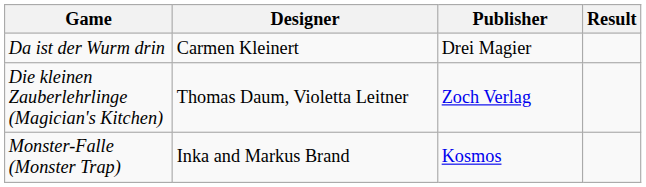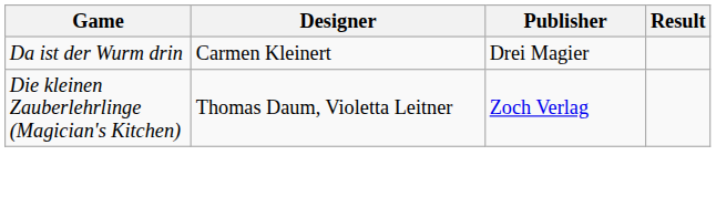 <table class="wikitable">
 <tr>
 <th style="width:140px;">Game</th>
 <th style="width:225px;">Designer</th>
 <th style="width:120px;">Publisher</th>
 <th>Result</th>
 </tr>
 <tr>
 <td><em>Da ist der Wurm drin</em></td>
 <td>Carmen Kleinert</td>
 <td>Drei Magier</td>
 <td></td>
 </tr>
 <tr>
 <td><em>Die kleinen Zauberlehrlinge (Magician's Kitchen)</em></td>
 <td>Thomas Daum, Violetta Leitner</td>
 <td><a href='#'>Zoch Verlag</a></td>
 <td></td>
 </tr>
-<tr>
-<td><em>Monster-Falle (Monster Trap)</em></td>
-<td>Inka and Markus Brand</td>
-<td><a href='#'>Kosmos</a></td>
-<td></td>
-</tr>
 </table>
